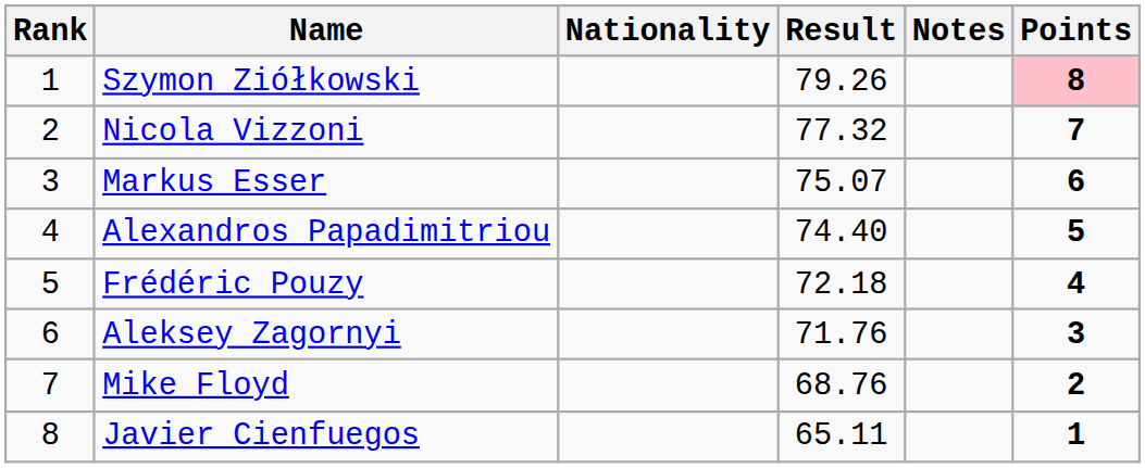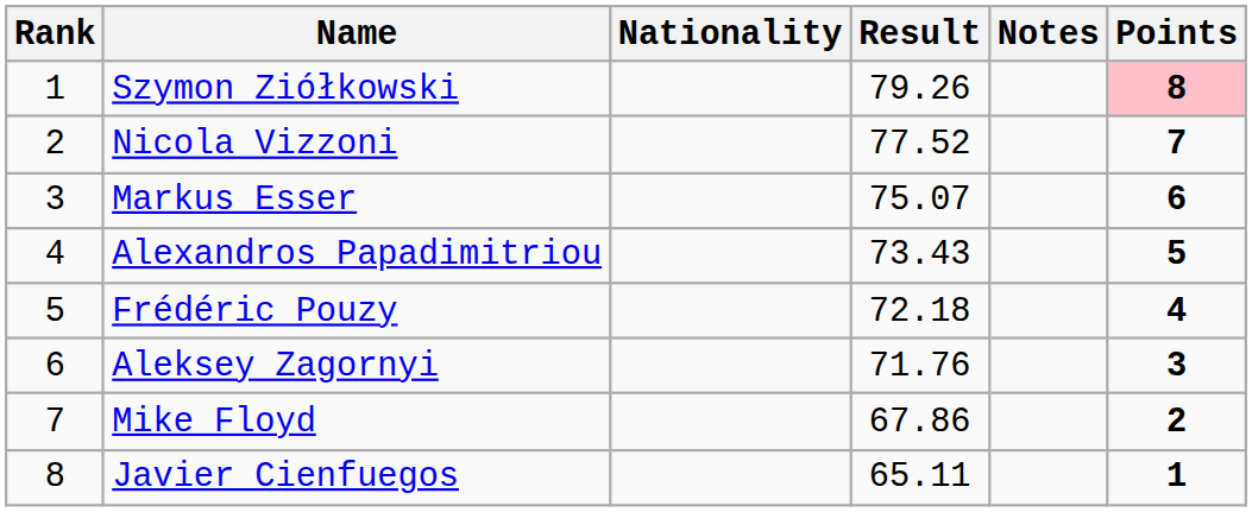 <table class="wikitable sortable" style="text-align:center">
 <tr>
 <th>Rank</th>
 <th>Name</th>
 <th>Nationality</th>
 <th>Result</th>
 <th>Notes</th>
 <th>Points</th>
 </tr>
 <tr>
 <td>1</td>
 <td align=left><a href='#'>Szymon Ziółkowski</a></td>
 <td align=left></td>
 <td>79.26</td>
 <td></td>
 <td style="background: pink;"><strong>8</strong></td>
 </tr>
 <tr>
 <td>2</td>
 <td align=left><a href='#'>Nicola Vizzoni</a></td>
 <td align=left></td>
-<td>77.32</td>
+<td>77.52</td>
 <td></td>
 <td><strong>7</strong></td>
 </tr>
 <tr>
 <td>3</td>
 <td align=left><a href='#'>Markus Esser</a></td>
 <td align=left></td>
 <td>75.07</td>
 <td></td>
 <td><strong>6</strong></td>
 </tr>
 <tr>
 <td>4</td>
 <td align=left><a href='#'>Alexandros Papadimitriou</a></td>
 <td align=left></td>
-<td>74.40</td>
+<td>73.43</td>
 <td></td>
 <td><strong>5</strong></td>
 </tr>
 <tr>
 <td>5</td>
 <td align=left><a href='#'>Frédéric Pouzy</a></td>
 <td align=left></td>
 <td>72.18</td>
 <td></td>
 <td><strong>4</strong></td>
 </tr>
 <tr>
 <td>6</td>
 <td align=left><a href='#'>Aleksey Zagornyi</a></td>
 <td align=left></td>
 <td>71.76</td>
 <td></td>
 <td><strong>3</strong></td>
 </tr>
 <tr>
 <td>7</td>
 <td align=left><a href='#'>Mike Floyd</a></td>
 <td align=left></td>
-<td>68.76</td>
+<td>67.86</td>
 <td></td>
 <td><strong>2</strong></td>
 </tr>
 <tr>
 <td>8</td>
 <td align=left><a href='#'>Javier Cienfuegos</a></td>
 <td align=left></td>
 <td>65.11</td>
 <td></td>
 <td><strong>1</strong></td>
 </tr>
 </table>
